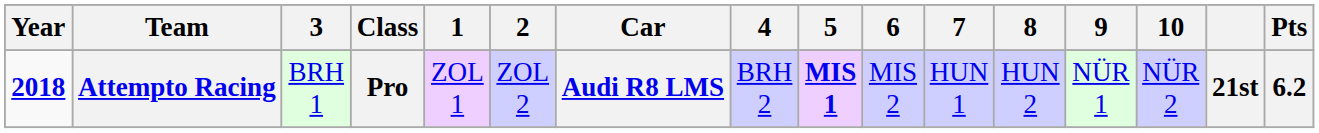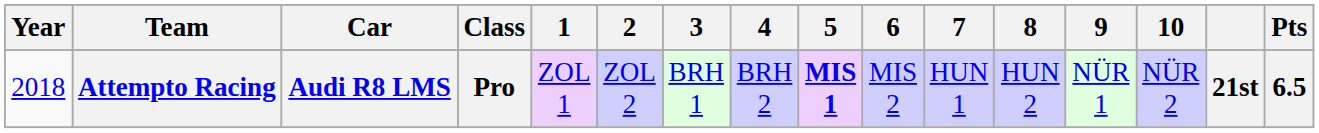 <table class="wikitable" border="1" style="text-align:center; font-size:90%;">
 <tr>
 <th>Year</th>
 <th>Team</th>
-<th>3</th>
+<th>Car</th>
 <th>Class</th>
 <th>1</th>
 <th>2</th>
-<th>Car</th>
+<th>3</th>
 <th>4</th>
 <th>5</th>
 <th>6</th>
 <th>7</th>
 <th>8</th>
 <th>9</th>
 <th>10</th>
 <th></th>
 <th>Pts</th>
 </tr>
 <tr>
-<td><strong><a href='#'>2018</a></strong></td>
+<td><a href='#'>2018</a></td>
 <th><a href='#'>Attempto Racing</a></th>
-<td style="background:#DFFFDF;"><a href='#'>BRH<br>1</a><br></td>
+<th><a href='#'>Audi R8 LMS</a></th>
 <th>Pro</th>
 <td style="background:#EFCFFF;"><a href='#'>ZOL<br>1</a><br></td>
 <td style="background:#CFCFFF;"><a href='#'>ZOL<br>2</a><br></td>
-<th><a href='#'>Audi R8 LMS</a></th>
+<td style="background:#DFFFDF;"><a href='#'>BRH<br>1</a><br></td>
 <td style="background:#CFCFFF;"><a href='#'>BRH<br>2</a><br></td>
 <td style="background:#EFCFFF;"><strong><a href='#'>MIS<br>1</a><br></strong></td>
 <td style="background:#CFCFFF;"><a href='#'>MIS<br>2</a><br></td>
 <td style="background:#CFCFFF;"><a href='#'>HUN<br>1</a><br></td>
 <td style="background:#CFCFFF;"><a href='#'>HUN<br>2</a><br></td>
 <td style="background:#DFFFDF;"><a href='#'>NÜR<br>1</a><br></td>
 <td style="background:#CFCFFF;"><a href='#'>NÜR<br>2</a><br></td>
 <th>21st</th>
-<th>6.2</th>
+<th>6.5</th>
 </tr>
 </table>
